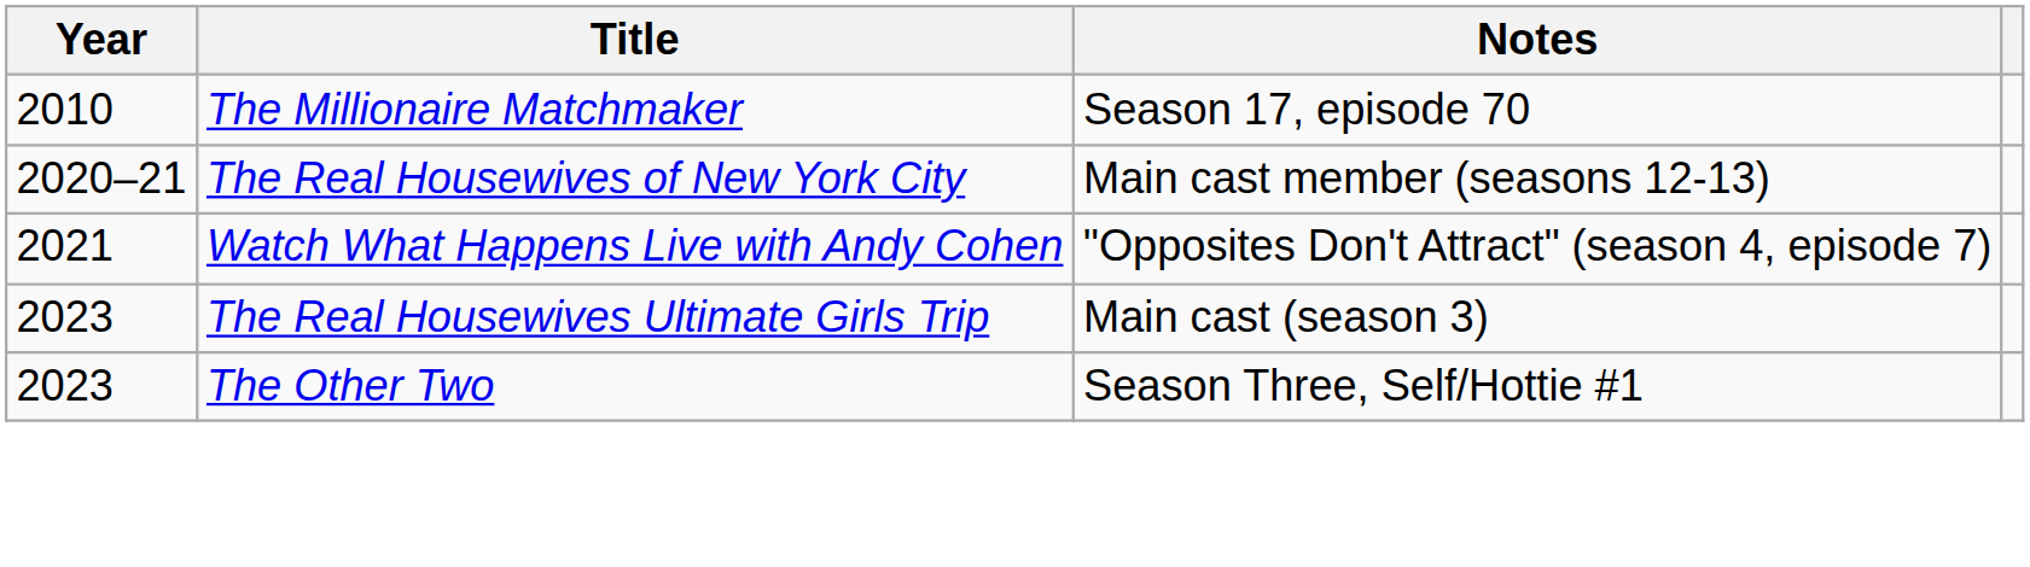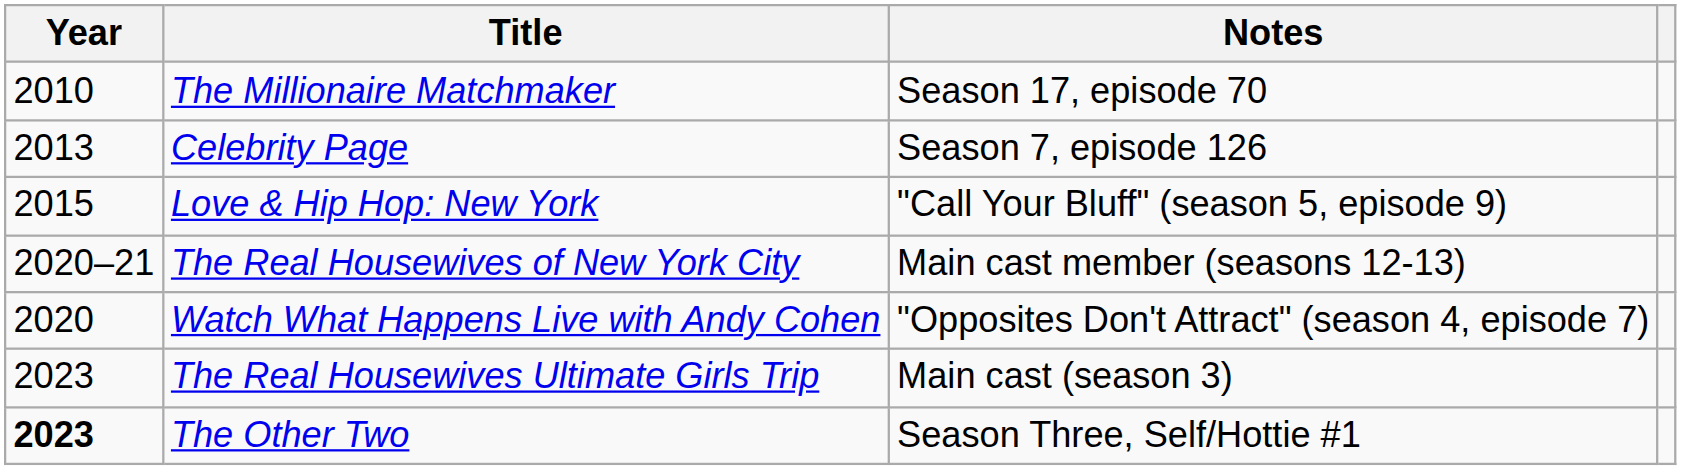 <table class="wikitable sortable">
 <tr>
 <th scope="col">Year</th>
 <th scope="col">Title</th>
 <th scope="col">Notes</th>
 <th scope="col" class="unsortable"></th>
 </tr>
 <tr>
 <td>2010</td>
 <td><em><a href='#'>The Millionaire Matchmaker</a></em></td>
 <td>Season 17, episode 70</td>
 <td></td>
 </tr>
 <tr>
+<td>2013</td>
+<td><em><a href='#'>Celebrity Page</a></em></td>
+<td>Season 7, episode 126</td>
+<td></td>
+</tr>
+<tr>
+<td>2015</td>
+<td><em><a href='#'>Love & Hip Hop: New York</a></em></td>
+<td>"Call Your Bluff" (season 5, episode 9)</td>
+<td></td>
+</tr>
+<tr>
 <td>2020–21</td>
 <td><em><a href='#'>The Real Housewives of New York City</a></em></td>
 <td>Main cast member (seasons 12-13)</td>
 <td></td>
 </tr>
 <tr>
-<td>2021</td>
+<td>2020</td>
 <td><em><a href='#'>Watch What Happens Live with Andy Cohen</a></em></td>
 <td>"Opposites Don't Attract" (season 4, episode 7)</td>
 </tr>
 <tr>
 <td>2023</td>
 <td><em><a href='#'>The Real Housewives Ultimate Girls Trip</a></em></td>
 <td>Main cast (season 3)</td>
 <td></td>
 </tr>
 <tr>
-<td>2023</td>
+<td><strong>2023</strong></td>
 <td><em><a href='#'>The Other Two</a></em></td>
 <td>Season Three, Self/Hottie #1</td>
 </tr>
 </table>
